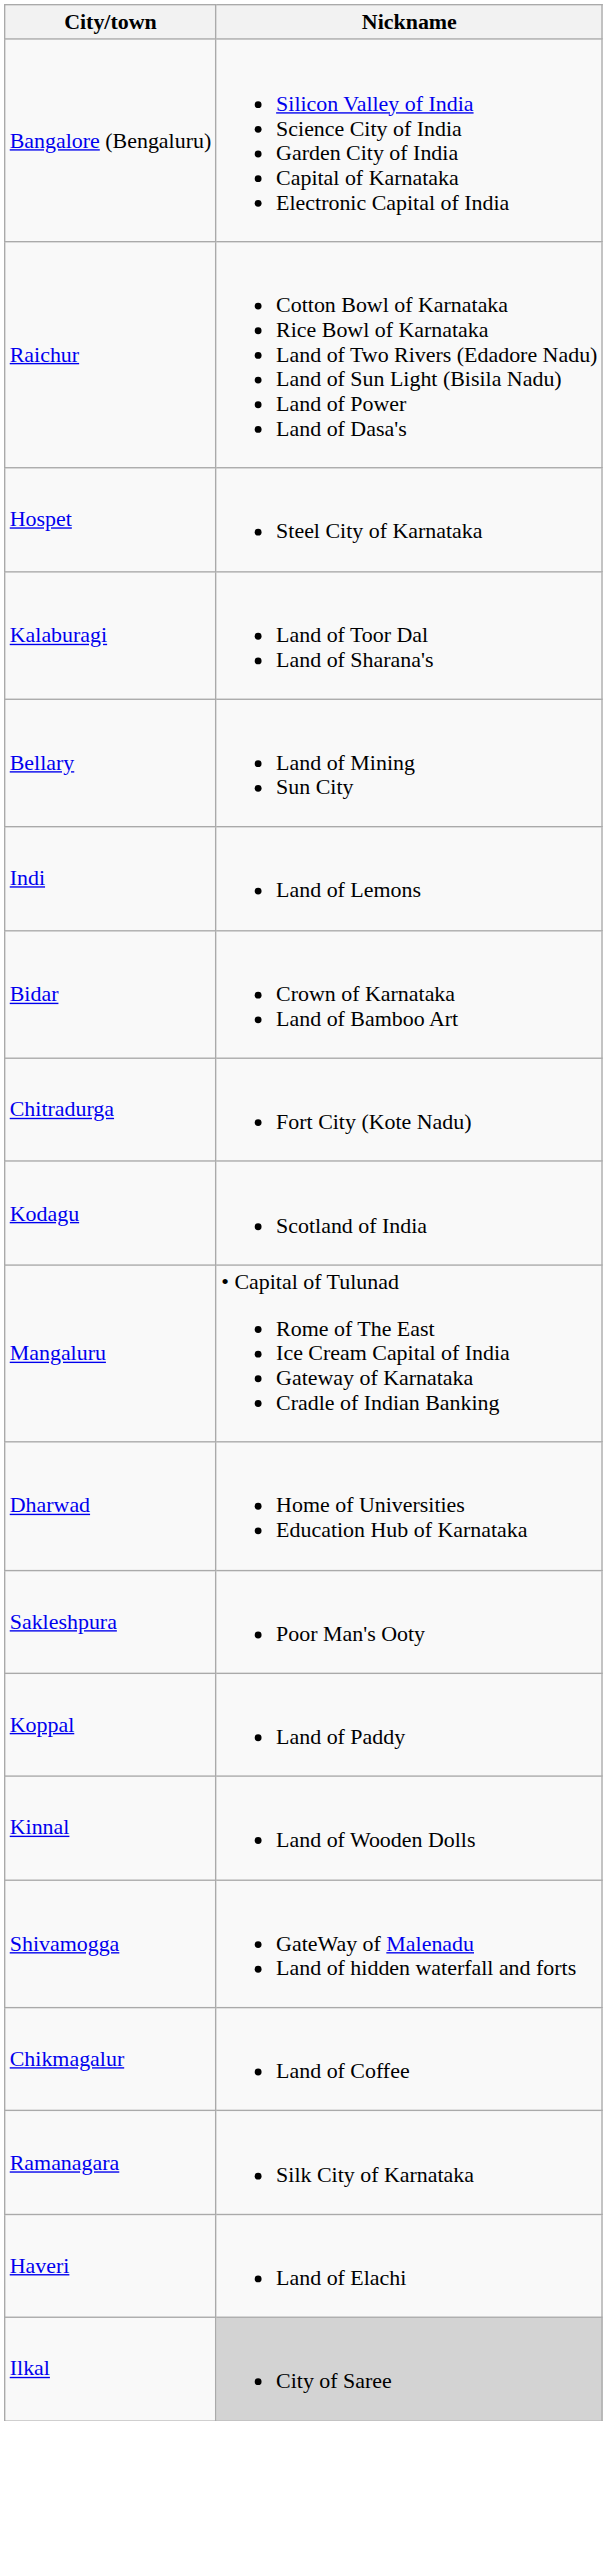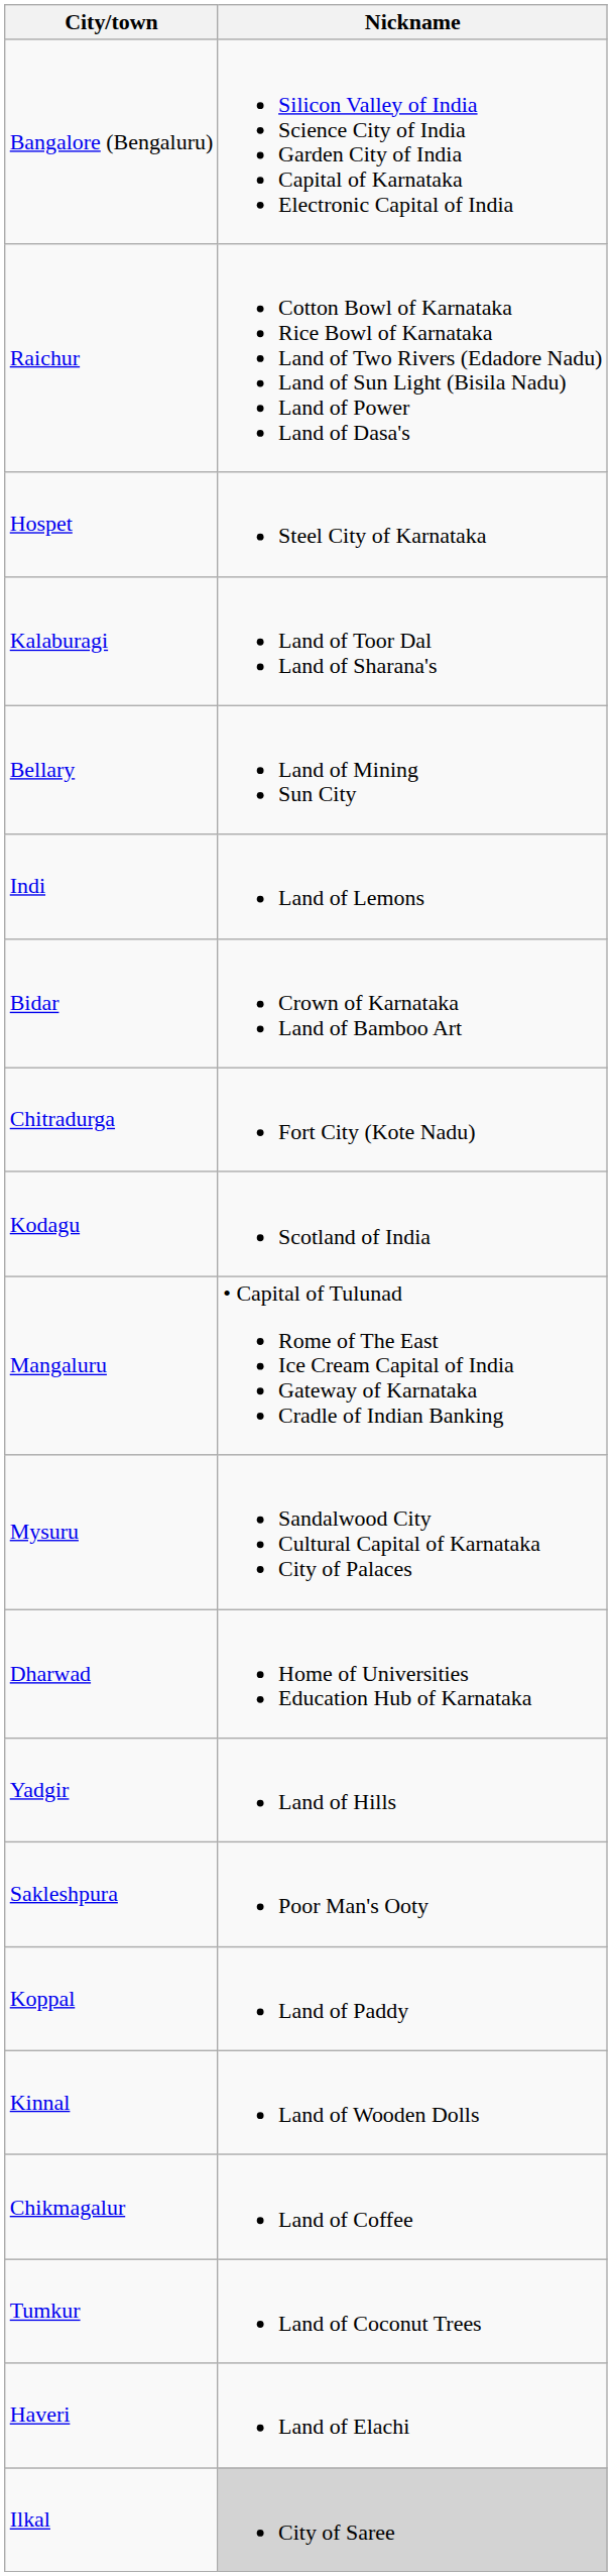 <table class="wikitable sortable">
 <tr>
 <th>City/town</th>
 <th>Nickname</th>
 </tr>
 <tr>
 <td><a href='#'>Bangalore</a> (Bengaluru)</td>
 <td><br><ul><li><a href='#'>Silicon Valley of India</a></li><li>Science City of India</li><li>Garden City of India</li><li>Capital of Karnataka</li><li>Electronic Capital of India</li></ul></td>
 </tr>
 <tr>
 <td><a href='#'>Raichur</a></td>
 <td><br><ul><li>Cotton Bowl of Karnataka</li><li>Rice Bowl of Karnataka</li><li>Land of Two Rivers (Edadore Nadu)</li><li>Land of Sun Light (Bisila Nadu)</li><li>Land of Power</li><li>Land of Dasa's</li></ul></td>
 </tr>
 <tr>
 <td><a href='#'>Hospet</a></td>
 <td><br><ul><li>Steel City of Karnataka</li></ul></td>
 </tr>
 <tr>
 <td><a href='#'>Kalaburagi</a></td>
 <td><br><ul><li>Land of Toor Dal</li><li>Land of Sharana's</li></ul></td>
 </tr>
 <tr>
 <td><a href='#'>Bellary</a></td>
 <td><br><ul><li>Land of Mining</li><li>Sun City</li></ul></td>
 </tr>
 <tr>
 <td><a href='#'>Indi</a></td>
 <td><br><ul><li>Land of Lemons</li></ul></td>
 </tr>
 <tr>
 <td><a href='#'>Bidar</a></td>
 <td><br><ul><li>Crown of Karnataka</li><li>Land of Bamboo Art</li></ul></td>
 </tr>
 <tr>
 <td><a href='#'>Chitradurga</a></td>
 <td><br><ul><li>Fort City (Kote Nadu)</li></ul></td>
 </tr>
 <tr>
 <td><a href='#'>Kodagu</a></td>
 <td><br><ul><li>Scotland of India</li></ul></td>
 </tr>
 <tr>
 <td><a href='#'>Mangaluru</a></td>
 <td>• Capital of Tulunad<br><ul><li>Rome of The East</li><li>Ice Cream Capital of India</li><li>Gateway of Karnataka</li><li>Cradle of Indian Banking</li></ul></td>
 </tr>
 <tr>
+<td><a href='#'>Mysuru</a></td>
+<td><br><ul><li>Sandalwood City</li><li>Cultural Capital of Karnataka</li><li>City of Palaces</li></ul></td>
+</tr>
+<tr>
 <td><a href='#'>Dharwad</a></td>
 <td><br><ul><li>Home of Universities</li><li>Education Hub of Karnataka</li></ul></td>
+</tr>
+<tr>
+<td><a href='#'>Yadgir</a></td>
+<td><br><ul><li>Land of Hills</li></ul></td>
 </tr>
 <tr>
 <td><a href='#'>Sakleshpura</a></td>
 <td><br><ul><li>Poor Man's Ooty</li></ul></td>
 </tr>
 <tr>
 <td><a href='#'>Koppal</a></td>
 <td><br><ul><li>Land of Paddy</li></ul></td>
 </tr>
 <tr>
 <td><a href='#'>Kinnal</a></td>
 <td><br><ul><li>Land of Wooden Dolls</li></ul></td>
 </tr>
 <tr>
-<td><a href='#'>Shivamogga</a></td>
-<td><br><ul><li>GateWay of <a href='#'>Malenadu</a></li><li>Land of hidden waterfall and forts</li></ul></td>
-</tr>
-<tr>
 <td><a href='#'>Chikmagalur</a></td>
 <td><br><ul><li>Land of Coffee</li></ul></td>
 </tr>
 <tr>
-<td><a href='#'>Ramanagara</a></td>
-<td><br><ul><li>Silk City of Karnataka</li></ul></td>
+<td><a href='#'>Tumkur</a></td>
+<td><br><ul><li>Land of Coconut Trees</li></ul></td>
 </tr>
 <tr>
 <td><a href='#'>Haveri</a></td>
 <td><br><ul><li>Land of Elachi</li></ul></td>
 </tr>
 <tr>
 <td><a href='#'>Ilkal</a></td>
 <td style="background: lightgrey;"><br><ul><li>City of Saree</li></ul></td>
 </tr>
 <tr>
 </tr>
 </table>
